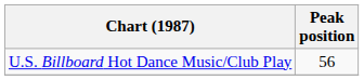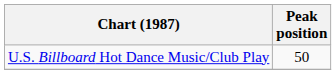 <table class="wikitable sortable">
 <tr>
 <th>Chart (1987)</th>
 <th>Peak<br>position</th>
 </tr>
 <tr>
 <td><a href='#'>U.S. <em>Billboard</em> Hot Dance Music/Club Play</a></td>
-<td align="center">56</td>
+<td align="center">50</td>
 </tr>
 <tr>
 </tr>
 </table>
